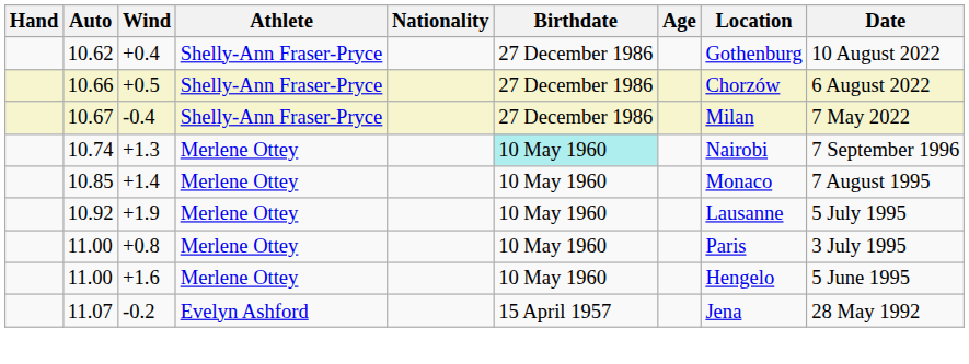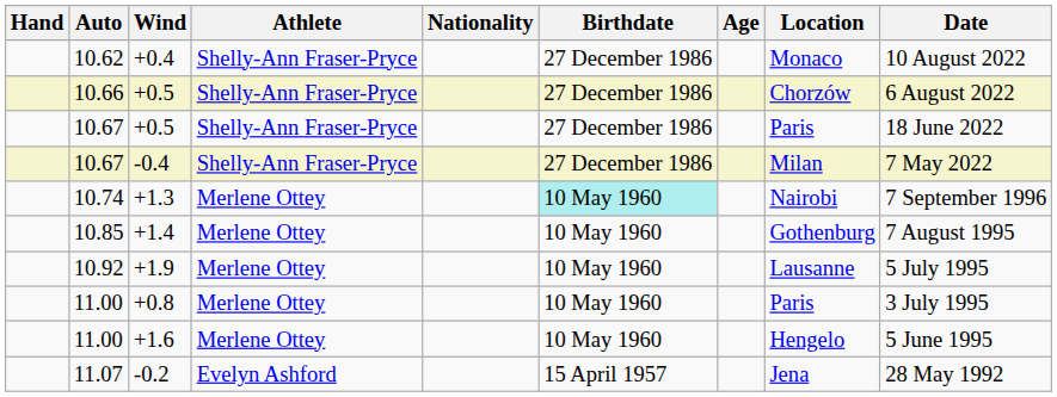 <table class="wikitable">
 <tr>
 <th>Hand</th>
 <th>Auto</th>
 <th>Wind</th>
 <th>Athlete</th>
 <th>Nationality</th>
 <th>Birthdate</th>
 <th>Age</th>
 <th>Location</th>
 <th>Date</th>
 </tr>
 <tr>
 <td></td>
 <td>10.62</td>
 <td>+0.4</td>
 <td><a href='#'>Shelly-Ann Fraser-Pryce</a></td>
 <td></td>
 <td>27 December 1986</td>
 <td></td>
-<td><a href='#'>Gothenburg</a></td>
+<td><a href='#'>Monaco</a></td>
 <td>10 August 2022</td>
 </tr>
 <tr style="background:#f6f5ce;">
 <td></td>
 <td>10.66</td>
 <td>+0.5</td>
 <td><a href='#'>Shelly-Ann Fraser-Pryce</a></td>
 <td></td>
 <td>27 December 1986</td>
 <td></td>
 <td><a href='#'>Chorzów</a></td>
 <td>6 August 2022</td>
+</tr>
+<tr>
+<td></td>
+<td>10.67</td>
+<td>+0.5</td>
+<td><a href='#'>Shelly-Ann Fraser-Pryce</a></td>
+<td></td>
+<td>27 December 1986</td>
+<td></td>
+<td><a href='#'>Paris</a></td>
+<td>18 June 2022</td>
 </tr>
 <tr style="background:#f6f5ce;">
 <td></td>
 <td>10.67 </td>
 <td>-0.4</td>
 <td><a href='#'>Shelly-Ann Fraser-Pryce</a></td>
 <td></td>
 <td>27 December 1986</td>
 <td></td>
 <td><a href='#'>Milan</a></td>
 <td>7 May 2022</td>
 </tr>
 <tr>
 <td></td>
 <td>10.74</td>
 <td>+1.3</td>
 <td><a href='#'>Merlene Ottey</a></td>
 <td></td>
 <td style="background: paleturquoise;">10 May 1960</td>
 <td></td>
 <td><a href='#'>Nairobi</a></td>
 <td>7 September 1996</td>
 </tr>
 <tr>
 <td></td>
 <td>10.85</td>
 <td>+1.4</td>
 <td><a href='#'>Merlene Ottey</a></td>
 <td></td>
 <td>10 May 1960</td>
 <td></td>
-<td><a href='#'>Monaco</a></td>
+<td><a href='#'>Gothenburg</a></td>
 <td>7 August 1995</td>
 </tr>
 <tr>
 <td></td>
 <td>10.92</td>
 <td>+1.9</td>
 <td><a href='#'>Merlene Ottey</a></td>
 <td></td>
 <td>10 May 1960</td>
 <td></td>
 <td><a href='#'>Lausanne</a></td>
 <td>5 July 1995</td>
 </tr>
 <tr>
 <td></td>
 <td>11.00</td>
 <td>+0.8</td>
 <td><a href='#'>Merlene Ottey</a></td>
 <td></td>
 <td>10 May 1960</td>
 <td></td>
 <td><a href='#'>Paris</a></td>
 <td>3 July 1995</td>
 </tr>
 <tr>
 <td></td>
 <td>11.00</td>
 <td>+1.6</td>
 <td><a href='#'>Merlene Ottey</a></td>
 <td></td>
 <td>10 May 1960</td>
 <td></td>
 <td><a href='#'>Hengelo</a></td>
 <td>5 June 1995</td>
 </tr>
 <tr>
 <td></td>
 <td>11.07</td>
 <td>-0.2</td>
 <td><a href='#'>Evelyn Ashford</a></td>
 <td></td>
 <td>15 April 1957</td>
 <td></td>
 <td><a href='#'>Jena</a></td>
 <td>28 May 1992</td>
 </tr>
 </table>
